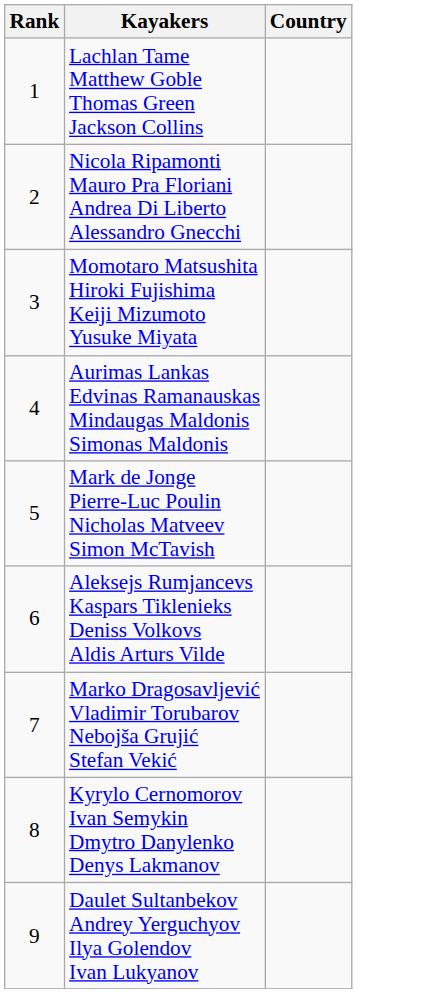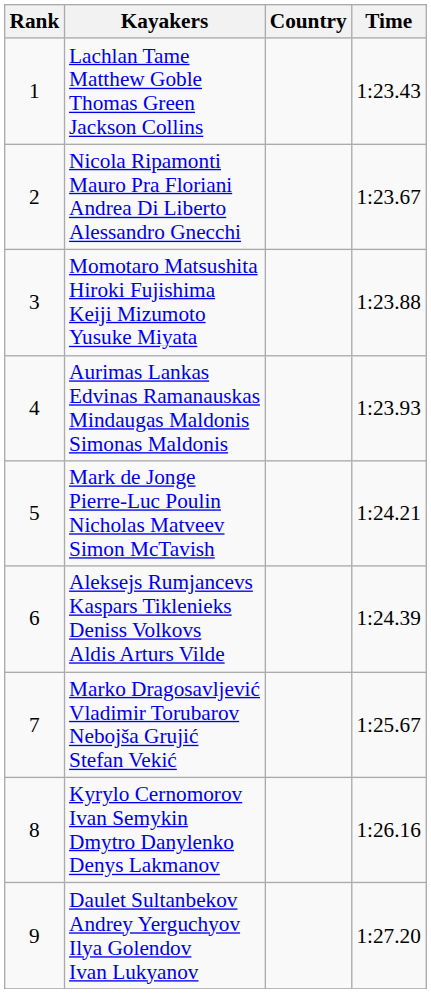 <table class="wikitable" style="text-align:center">
 <tr>
 <th>Rank</th>
 <th>Kayakers</th>
 <th>Country</th>
+<th>Time</th>
 </tr>
 <tr>
 <td>1</td>
 <td align="left"><a href='#'>Lachlan Tame</a><br><a href='#'>Matthew Goble</a><br><a href='#'>Thomas Green</a><br><a href='#'>Jackson Collins</a></td>
 <td align="left"></td>
+<td>1:23.43</td>
 </tr>
 <tr>
 <td>2</td>
 <td align="left"><a href='#'>Nicola Ripamonti</a><br><a href='#'>Mauro Pra Floriani</a><br><a href='#'>Andrea Di Liberto</a><br><a href='#'>Alessandro Gnecchi</a></td>
 <td align="left"></td>
+<td>1:23.67</td>
 </tr>
 <tr>
 <td>3</td>
 <td align="left"><a href='#'>Momotaro Matsushita</a><br><a href='#'>Hiroki Fujishima</a><br><a href='#'>Keiji Mizumoto</a><br><a href='#'>Yusuke Miyata</a></td>
 <td align="left"></td>
+<td>1:23.88</td>
 </tr>
 <tr>
 <td>4</td>
 <td align="left"><a href='#'>Aurimas Lankas</a><br><a href='#'>Edvinas Ramanauskas</a><br><a href='#'>Mindaugas Maldonis</a><br><a href='#'>Simonas Maldonis</a></td>
 <td align="left"></td>
+<td>1:23.93</td>
 </tr>
 <tr>
 <td>5</td>
 <td align="left"><a href='#'>Mark de Jonge</a><br><a href='#'>Pierre-Luc Poulin</a><br><a href='#'>Nicholas Matveev</a><br><a href='#'>Simon McTavish</a></td>
 <td align="left"></td>
+<td>1:24.21</td>
 </tr>
 <tr>
 <td>6</td>
 <td align="left"><a href='#'>Aleksejs Rumjancevs</a><br><a href='#'>Kaspars Tiklenieks</a><br><a href='#'>Deniss Volkovs</a><br><a href='#'>Aldis Arturs Vilde</a></td>
 <td align="left"></td>
+<td>1:24.39</td>
 </tr>
 <tr>
 <td>7</td>
 <td align="left"><a href='#'>Marko Dragosavljević</a><br><a href='#'>Vladimir Torubarov</a><br><a href='#'>Nebojša Grujić</a><br><a href='#'>Stefan Vekić</a></td>
 <td align="left"></td>
+<td>1:25.67</td>
 </tr>
 <tr>
 <td>8</td>
 <td align="left"><a href='#'>Kyrylo Cernomorov</a><br><a href='#'>Ivan Semykin</a><br><a href='#'>Dmytro Danylenko</a><br><a href='#'>Denys Lakmanov</a></td>
 <td align="left"></td>
+<td>1:26.16</td>
 </tr>
 <tr>
 <td>9</td>
 <td align="left"><a href='#'>Daulet Sultanbekov</a><br><a href='#'>Andrey Yerguchyov</a><br><a href='#'>Ilya Golendov</a><br><a href='#'>Ivan Lukyanov</a></td>
 <td align="left"></td>
+<td>1:27.20</td>
 </tr>
 </table>
